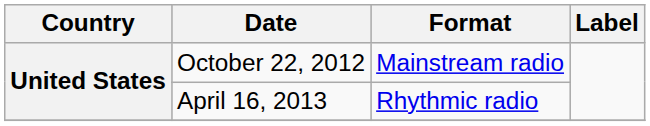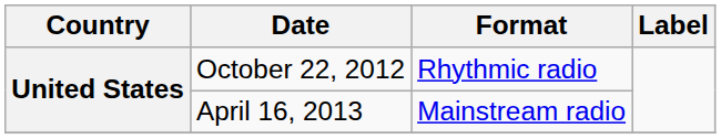 <table class="wikitable plainrowheaders">
 <tr>
 <th scope="col">Country</th>
 <th scope="col">Date</th>
 <th scope="col">Format</th>
 <th scope="col">Label</th>
 </tr>
 <tr>
 <th scope="row" rowspan="2">United States</th>
 <td>October 22, 2012</td>
-<td><a href='#'>Mainstream radio</a></td>
+<td><a href='#'>Rhythmic radio</a></td>
 <td rowspan="2"></td>
 </tr>
 <tr>
 <td>April 16, 2013</td>
-<td><a href='#'>Rhythmic radio</a></td>
+<td><a href='#'>Mainstream radio</a></td>
 </tr>
 <tr>
 </tr>
 </table>
